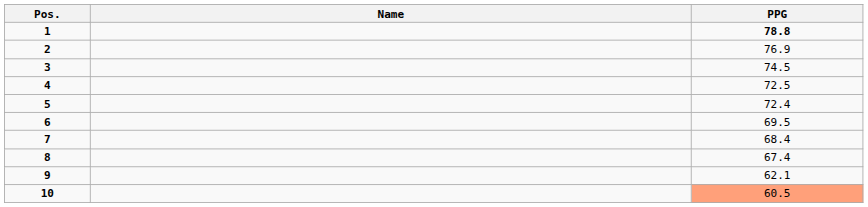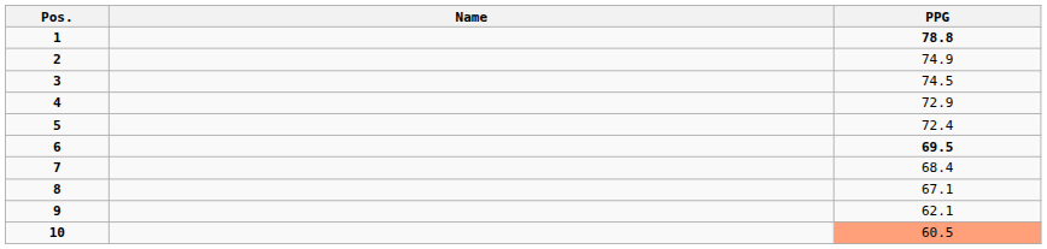 <table class="wikitable" style="width:80%;">
 <tr>
 <th style="width:10%;">Pos.</th>
 <th style="width:70%;">Name</th>
 <th style="width:20%;">PPG</th>
 </tr>
 <tr>
 <td align=center><strong>1</strong></td>
 <td><strong></strong></td>
 <td align=center><strong>78.8</strong></td>
 </tr>
 <tr>
 <td align=center><strong>2</strong></td>
 <td></td>
-<td align=center>76.9</td>
+<td align=center>74.9</td>
 </tr>
 <tr>
 <td align=center><strong>3</strong></td>
 <td></td>
 <td align=center>74.5</td>
 </tr>
 <tr>
 <td align=center><strong>4</strong></td>
 <td></td>
-<td align=center>72.5</td>
+<td align=center>72.9</td>
 </tr>
 <tr>
 <td align=center><strong>5</strong></td>
 <td></td>
 <td align=center>72.4</td>
 </tr>
 <tr>
 <td align=center><strong>6</strong></td>
 <td></td>
-<td align=center>69.5</td>
+<td align=center><strong>69.5</strong></td>
 </tr>
 <tr>
 <td align=center><strong>7</strong></td>
 <td></td>
 <td align=center>68.4</td>
 </tr>
 <tr>
 <td align=center><strong>8</strong></td>
 <td></td>
-<td align=center>67.4</td>
+<td align=center>67.1</td>
 </tr>
 <tr>
 <td align=center><strong>9</strong></td>
 <td></td>
 <td align=center>62.1</td>
 </tr>
 <tr>
 <td align=center><strong>10</strong></td>
 <td></td>
 <td align=center style="background: lightsalmon;">60.5</td>
 </tr>
 </table>
